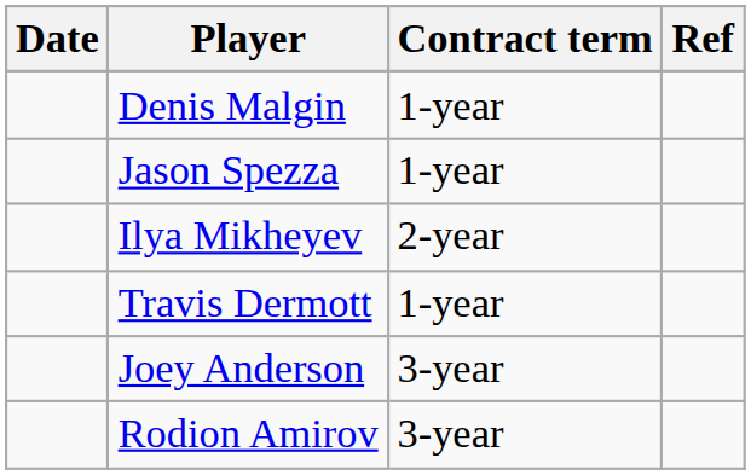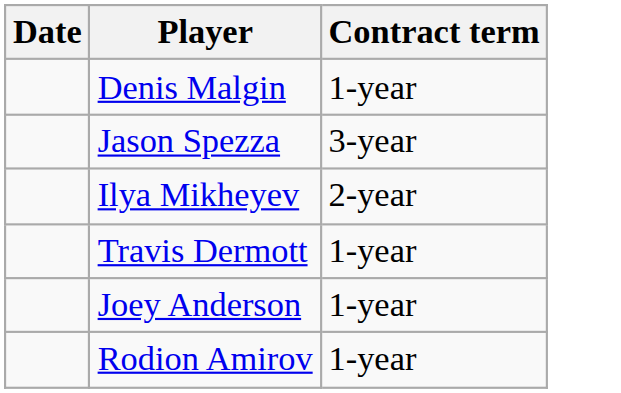 <table class="wikitable">
 <tr>
 <th>Date</th>
 <th>Player</th>
 <th>Contract term</th>
-<th>Ref</th>
 </tr>
 <tr>
 <td></td>
 <td><a href='#'>Denis Malgin</a></td>
 <td>1-year</td>
-<td></td>
 </tr>
 <tr>
 <td></td>
 <td><a href='#'>Jason Spezza</a></td>
-<td>1-year</td>
-<td></td>
+<td>3-year</td>
 </tr>
 <tr>
 <td></td>
 <td><a href='#'>Ilya Mikheyev</a></td>
 <td>2-year</td>
-<td></td>
 </tr>
 <tr>
 <td></td>
 <td><a href='#'>Travis Dermott</a></td>
 <td>1-year</td>
-<td></td>
 </tr>
 <tr>
 <td></td>
 <td><a href='#'>Joey Anderson</a></td>
-<td>3-year</td>
-<td></td>
+<td>1-year</td>
 </tr>
 <tr>
 <td></td>
 <td><a href='#'>Rodion Amirov</a></td>
-<td>3-year</td>
-<td></td>
+<td>1-year</td>
 </tr>
 </table>
